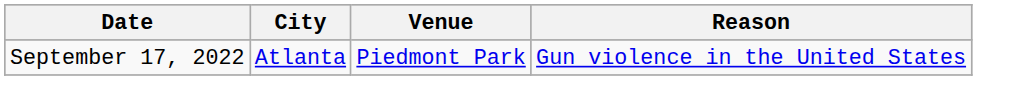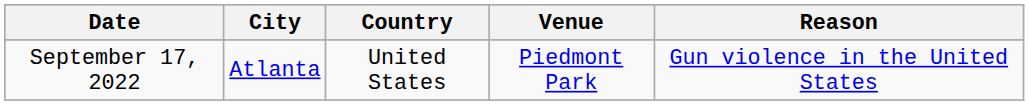 <table class="wikitable" style="text-align:center;">
 <tr>
 <th>Date</th>
 <th>City</th>
+<th>Country</th>
 <th>Venue</th>
 <th>Reason</th>
 </tr>
 <tr>
 <td>September 17, 2022</td>
 <td><a href='#'>Atlanta</a></td>
+<td>United States</td>
 <td><a href='#'>Piedmont Park</a></td>
 <td><a href='#'>Gun violence in the United States</a></td>
 </tr>
 </table>
